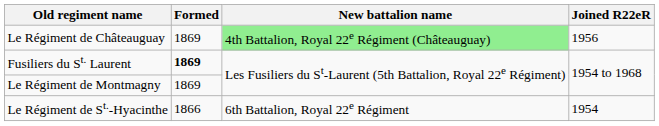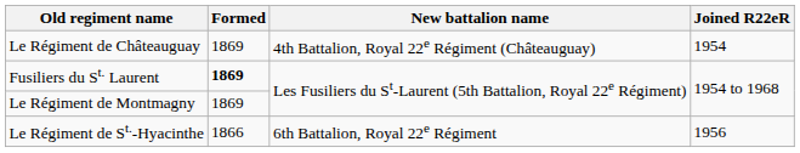 <table class=wikitable>
 <tr>
 <th>Old regiment name</th>
 <th>Formed</th>
 <th>New battalion name</th>
 <th>Joined R22eR</th>
 </tr>
 <tr>
 <td>Le Régiment de Châteauguay</td>
 <td>1869</td>
-<td style="background: lightgreen;">4th Battalion, Royal 22<sup>e</sup> Régiment (Châteauguay)</td>
-<td>1956</td>
+<td>4th Battalion, Royal 22<sup>e</sup> Régiment (Châteauguay)</td>
+<td>1954</td>
 </tr>
 <tr>
 <td>Fusiliers du S<sup>t.</sup> Laurent</td>
 <td><strong>1869</strong></td>
 <td rowspan=2>Les Fusiliers du S<sup>t</sup>-Laurent (5th Battalion, Royal 22<sup>e</sup> Régiment)</td>
 <td rowspan=2>1954 to 1968</td>
 </tr>
 <tr>
 <td>Le Régiment de Montmagny</td>
 <td>1869</td>
 </tr>
 <tr>
 <td>Le Régiment de S<sup>t.</sup>-Hyacinthe</td>
 <td>1866</td>
 <td>6th Battalion, Royal 22<sup>e</sup>  Régiment</td>
-<td>1954</td>
+<td>1956</td>
 </tr>
 </table>
